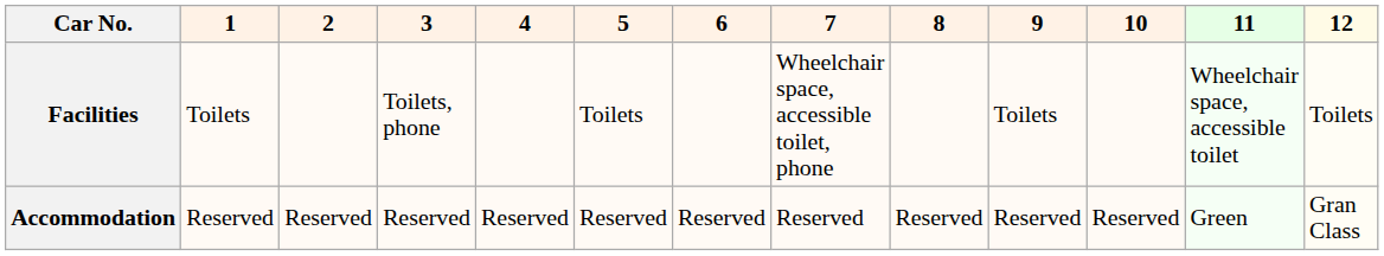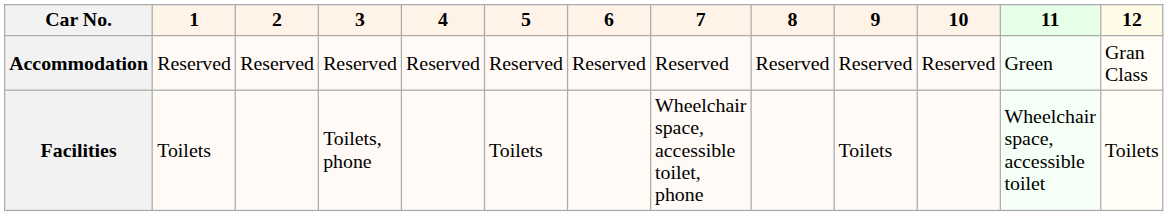 <table class="wikitable">
 <tr>
 <th>Car No.</th>
 <th style="background: #FFF2E6">1</th>
 <th style="background: #FFF2E6">2</th>
 <th style="background: #FFF2E6">3</th>
 <th style="background: #FFF2E6">4</th>
 <th style="background: #FFF2E6">5</th>
 <th style="background: #FFF2E6">6</th>
 <th style="background: #FFF2E6">7</th>
 <th style="background: #FFF2E6">8</th>
 <th style="background: #FFF2E6">9</th>
 <th style="background: #FFF2E6">10</th>
 <th style="background:#E6FFE6">11</th>
 <th style="background: #FFFBE6">12</th>
 </tr>
 <tr>
+<th>Accommodation</th>
+<td style="background: #FFFAF5">Reserved</td>
+<td style="background: #FFFAF5">Reserved</td>
+<td style="background: #FFFAF5">Reserved</td>
+<td style="background: #FFFAF5">Reserved</td>
+<td style="background: #FFFAF5">Reserved</td>
+<td style="background: #FFFAF5">Reserved</td>
+<td style="background: #FFFAF5">Reserved</td>
+<td style="background: #FFFAF5">Reserved</td>
+<td style="background: #FFFAF5">Reserved</td>
+<td style="background: #FFFAF5">Reserved</td>
+<td style="background: #F5FFF5">Green</td>
+<td style="background: #FFFDF5">Gran Class</td>
+</tr>
+<tr>
 <th>Facilities</th>
 <td style="background: #FFFAF5">Toilets</td>
 <td style="background: #FFFAF5"> </td>
 <td style="background: #FFFAF5">Toilets, phone</td>
 <td style="background: #FFFAF5"> </td>
 <td style="background: #FFFAF5">Toilets</td>
 <td style="background: #FFFAF5"> </td>
 <td style="background: #FFFAF5">Wheelchair space, accessible toilet, phone</td>
 <td style="background: #FFFAF5"> </td>
 <td style="background: #FFFAF5">Toilets</td>
 <td style="background: #FFFAF5"> </td>
 <td style="background: #F5FFF5">Wheelchair space, accessible toilet</td>
 <td style="background: #FFFDF5">Toilets</td>
 </tr>
-<tr>
-<th>Accommodation</th>
-<td style="background: #FFFAF5">Reserved</td>
-<td style="background: #FFFAF5">Reserved</td>
-<td style="background: #FFFAF5">Reserved</td>
-<td style="background: #FFFAF5">Reserved</td>
-<td style="background: #FFFAF5">Reserved</td>
-<td style="background: #FFFAF5">Reserved</td>
-<td style="background: #FFFAF5">Reserved</td>
-<td style="background: #FFFAF5">Reserved</td>
-<td style="background: #FFFAF5">Reserved</td>
-<td style="background: #FFFAF5">Reserved</td>
-<td style="background: #F5FFF5">Green</td>
-<td style="background: #FFFDF5">Gran Class</td>
-</tr>
 </table>
